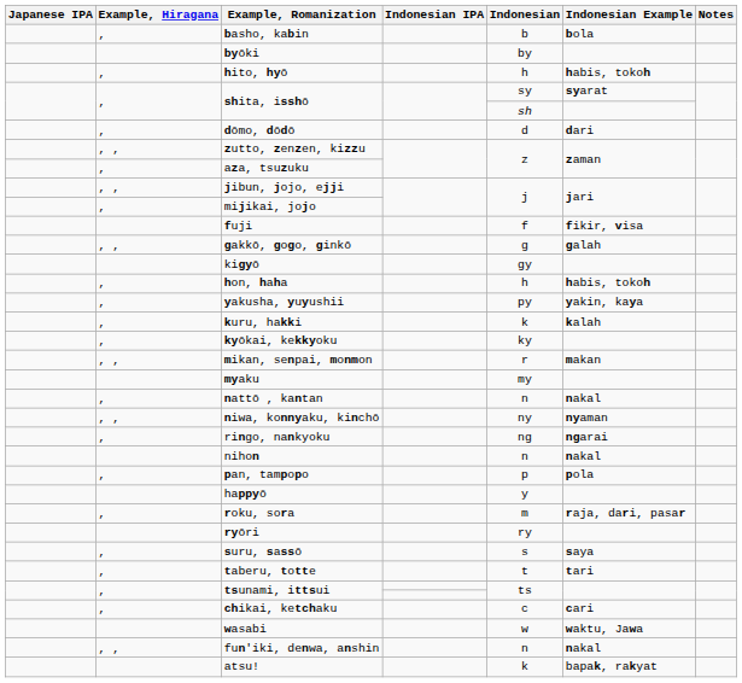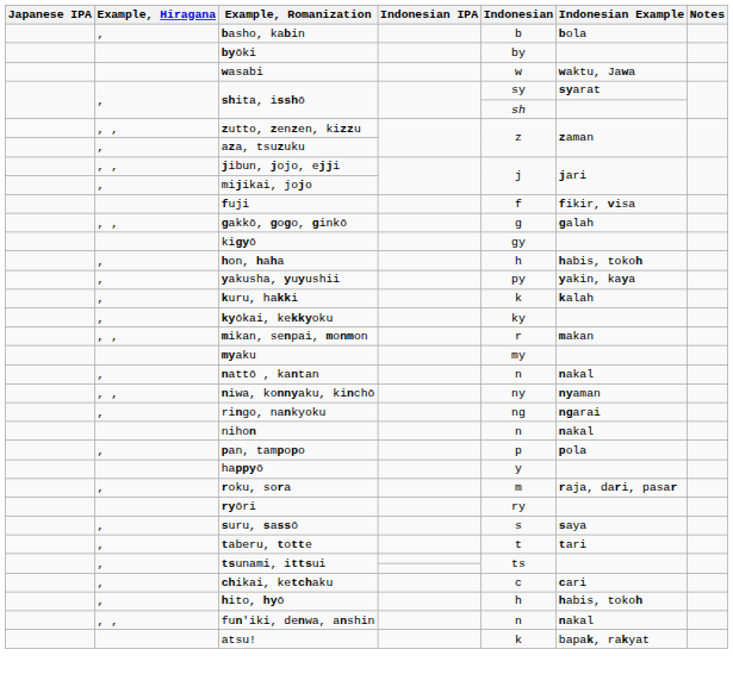 <table class="wikitable" style="text-align: center;">
 <tr>
 <th>Japanese IPA</th>
 <th>Example, <a href='#'>Hiragana</a></th>
 <th>Example, Romanization</th>
 <th>Indonesian IPA</th>
 <th>Indonesian</th>
 <th>Indonesian Example</th>
 <th>Notes</th>
 </tr>
 <tr>
 <td><big></big></td>
 <td align="left">, </td>
 <td align="left"><strong>b</strong>asho, ka<strong>b</strong>in</td>
 <td><big></big></td>
 <td>b</td>
 <td align="left"><strong>b</strong>ola</td>
 <td></td>
 </tr>
 <tr>
 <td><big></big></td>
 <td align="left"></td>
 <td align="left"><strong>by</strong>ōki</td>
 <td><big></big></td>
 <td>by</td>
 <td></td>
 <td></td>
 </tr>
 <tr>
 <td><big></big></td>
-<td align="left">, </td>
-<td align="left"><strong>h</strong>ito, <strong>hy</strong>ō</td>
+<td align="left"></td>
+<td align="left"><strong>w</strong>asabi</td>
 <td><big></big></td>
-<td>h</td>
-<td align="left"><strong>h</strong>abis, toko<strong>h</strong></td>
+<td>w</td>
+<td align="left"><strong>w</strong>aktu, Ja<strong>w</strong>a</td>
 <td></td>
 </tr>
 <tr>
 <td rowspan=2><big></big></td>
 <td rowspan=2 align="left">, </td>
 <td rowspan=2 align="left"><strong>sh</strong>ita, i<strong>ssh</strong>ō</td>
 <td rowspan=2><big></big></td>
 <td>sy</td>
 <td align="left"><strong>sy</strong>arat</td>
 <td rowspan=2></td>
 </tr>
 <tr>
 <td><em>sh</em></td>
-<td></td>
-</tr>
-<tr>
-<td><big></big></td>
-<td align="left">, </td>
-<td align="left"><strong>d</strong>ōmo, <strong>d</strong>ō<strong>d</strong>ō</td>
-<td><big></big></td>
-<td>d</td>
-<td align="left"><strong>d</strong>ari</td>
 <td></td>
 </tr>
 <tr>
 <td><big></big></td>
 <td align="left">, , </td>
 <td align="left"><strong>z</strong>utto, <strong>z</strong>en<strong>z</strong>en, ki<strong>zz</strong>u</td>
 <td rowspan=2><big></big></td>
 <td rowspan=2>z</td>
 <td rowspan=2 align="left"><strong>z</strong>aman</td>
 <td rowspan=2></td>
 </tr>
 <tr>
 <td><big></big></td>
 <td align="left">, </td>
 <td align="left">a<strong>z</strong>a, tsu<strong>z</strong>uku</td>
 </tr>
 <tr>
 <td><big></big></td>
 <td align="left">, , </td>
 <td align="left"><strong>j</strong>ibun, <strong>j</strong>ojo, e<strong>jj</strong>i</td>
 <td rowspan=2><big></big></td>
 <td rowspan=2>j</td>
 <td rowspan=2 align="left"><strong>j</strong>ari</td>
 <td rowspan=2></td>
 </tr>
 <tr>
 <td><big></big></td>
 <td align="left">, </td>
 <td align="left">mi<strong>j</strong>ikai, jo<strong>j</strong>o</td>
 </tr>
 <tr>
 <td><big></big></td>
 <td align="left"></td>
 <td align="left"><strong>f</strong>uji</td>
 <td><big></big></td>
 <td>f</td>
 <td align="left"><strong>f</strong>ikir, <strong>v</strong>isa</td>
 <td></td>
 </tr>
 <tr>
 <td><big></big></td>
 <td align="left">, , </td>
 <td align="left"><strong>g</strong>akkō, <strong>g</strong>o<strong>g</strong>o, <strong>g</strong>inkō</td>
 <td><big></big></td>
 <td>g</td>
 <td align="left"><strong>g</strong>alah</td>
 <td></td>
 </tr>
 <tr>
 <td><big></big></td>
 <td align="left"></td>
 <td align="left">ki<strong>gy</strong>ō</td>
 <td><big></big></td>
 <td>gy</td>
 <td></td>
 <td></td>
 </tr>
 <tr>
 <td><big></big></td>
 <td align="left">, </td>
 <td align="left"><strong>h</strong>on, <strong>h</strong>a<strong>h</strong>a</td>
 <td><big></big></td>
 <td>h</td>
 <td align="left"><strong>h</strong>abis, toko<strong>h</strong></td>
 <td></td>
 </tr>
 <tr>
 <td><big></big></td>
 <td align="left">, </td>
 <td align="left"><strong>y</strong>akusha, <strong>y</strong>u<strong>y</strong>ushii</td>
 <td><big></big></td>
 <td>py</td>
 <td align="left"><strong>y</strong>akin, ka<strong>y</strong>a</td>
 <td></td>
 </tr>
 <tr>
 <td><big></big></td>
 <td align="left">, </td>
 <td align="left"><strong>k</strong>uru, ha<strong>kk</strong>i</td>
 <td><big></big></td>
 <td>k</td>
 <td align="left"><strong>k</strong>alah</td>
 <td></td>
 </tr>
 <tr>
 <td><big></big></td>
 <td align="left">, </td>
 <td align="left"><strong>ky</strong>ōkai, ke<strong>kky</strong>oku</td>
 <td><big></big></td>
 <td>ky</td>
 <td></td>
 <td></td>
 </tr>
 <tr>
 <td><big></big></td>
 <td align="left">, , </td>
 <td align="left"><strong>m</strong>ikan, se<strong>n</strong>pai, <strong>m</strong>o<strong>nm</strong>on</td>
 <td><big></big></td>
 <td>r</td>
 <td align="left"><strong>m</strong>akan</td>
 <td></td>
 </tr>
 <tr>
 <td><big></big></td>
 <td align="left"></td>
 <td align="left"><strong>my</strong>aku</td>
 <td><big></big></td>
 <td>my</td>
 <td></td>
 <td></td>
 </tr>
 <tr>
 <td><big></big></td>
 <td align="left">, </td>
 <td align="left"><strong>n</strong>attō , ka<strong>n</strong>tan</td>
 <td><big></big></td>
 <td>n</td>
 <td align="left"><strong>n</strong>akal</td>
 <td></td>
 </tr>
 <tr>
 <td><big></big></td>
 <td align="left">, , </td>
 <td align="left"><strong>n</strong>iwa, ko<strong>nny</strong>aku, ki<strong>n</strong>chō</td>
 <td><big></big></td>
 <td>ny</td>
 <td align="left"><strong>ny</strong>aman</td>
 <td></td>
 </tr>
 <tr>
 <td><big></big></td>
 <td align="left">, </td>
 <td align="left">ri<strong>n</strong>go, na<strong>n</strong>kyoku</td>
 <td><big></big></td>
 <td>ng</td>
 <td align="left"><strong>ng</strong>arai</td>
 <td></td>
 </tr>
 <tr>
 <td><big></big></td>
 <td align="left"></td>
 <td align="left">niho<strong>n</strong></td>
 <td><big></big></td>
 <td>n</td>
 <td align="left"><strong>n</strong>akal</td>
 <td></td>
 </tr>
 <tr>
 <td><big></big></td>
 <td align="left">, </td>
 <td align="left"><strong>p</strong>an, tam<strong>p</strong>o<strong>p</strong>o</td>
 <td><big></big></td>
 <td>p</td>
 <td align="left"><strong>p</strong>ola</td>
 <td></td>
 </tr>
 <tr>
 <td><big></big></td>
 <td align="left"></td>
 <td align="left">ha<strong>ppy</strong>ō</td>
 <td><big></big></td>
 <td>y</td>
 <td></td>
 <td></td>
 </tr>
 <tr>
 <td></td>
 <td align="left">, </td>
 <td align="left"><strong>r</strong>oku, so<strong>r</strong>a</td>
 <td><big></big></td>
 <td>m</td>
 <td align="left"><strong>r</strong>aja, da<strong>r</strong>i, pasa<strong>r</strong></td>
 <td></td>
 </tr>
 <tr>
 <td><big></big></td>
 <td align="left"></td>
 <td align="left"><strong>ry</strong>ōri</td>
 <td><big></big></td>
 <td>ry</td>
 <td></td>
 <td></td>
 </tr>
 <tr>
 <td><big></big></td>
 <td align="left">, </td>
 <td align="left"><strong>s</strong>uru, <strong>s</strong>a<strong>ss</strong>ō</td>
 <td><big></big></td>
 <td>s</td>
 <td align="left"><strong>s</strong>aya</td>
 <td></td>
 </tr>
 <tr>
 <td><big></big></td>
 <td align="left">, </td>
 <td align="left"><strong>t</strong>aberu, <strong>t</strong>o<strong>tt</strong>e</td>
 <td><big></big></td>
 <td>t</td>
 <td align="left"><strong>t</strong>ari</td>
 <td></td>
 </tr>
 <tr>
 <td rowspan=2><big></big></td>
 <td rowspan=2 align="left">, </td>
 <td rowspan=2 align="left"><strong>ts</strong>unami, i<strong>tts</strong>ui</td>
 <td><big></big></td>
 <td rowspan=2>ts</td>
 <td rowspan=2></td>
 <td rowspan=2></td>
 </tr>
 <tr>
 <td><big></big></td>
 </tr>
 <tr>
 <td><big></big></td>
 <td align="left">, </td>
 <td align="left"><strong>ch</strong>ikai, ke<strong>tch</strong>aku</td>
 <td><big></big></td>
 <td>c</td>
 <td align="left"><strong>c</strong>ari</td>
 <td></td>
 </tr>
 <tr>
 <td><big></big></td>
-<td align="left"></td>
-<td align="left"><strong>w</strong>asabi</td>
+<td align="left">, </td>
+<td align="left"><strong>h</strong>ito, <strong>hy</strong>ō</td>
 <td><big></big></td>
-<td>w</td>
-<td align="left"><strong>w</strong>aktu, Ja<strong>w</strong>a</td>
+<td>h</td>
+<td align="left"><strong>h</strong>abis, toko<strong>h</strong></td>
 <td></td>
 </tr>
 <tr>
 <td><big></big></td>
 <td align="left">, , </td>
 <td align="left">fu<strong>n</strong>'iki, de<strong>n</strong>wa, a<strong>n</strong>shin</td>
 <td><big></big></td>
 <td>n</td>
 <td align="left"><strong>n</strong>akal</td>
 <td></td>
 </tr>
 <tr>
 <td><big></big></td>
 <td align="left"></td>
 <td align="left">atsu<strong></strong>!</td>
 <td><big></big></td>
 <td>k</td>
 <td align="left">bapa<strong>k</strong>, ra<strong>k</strong>yat </td>
 <td></td>
 </tr>
 </table>
